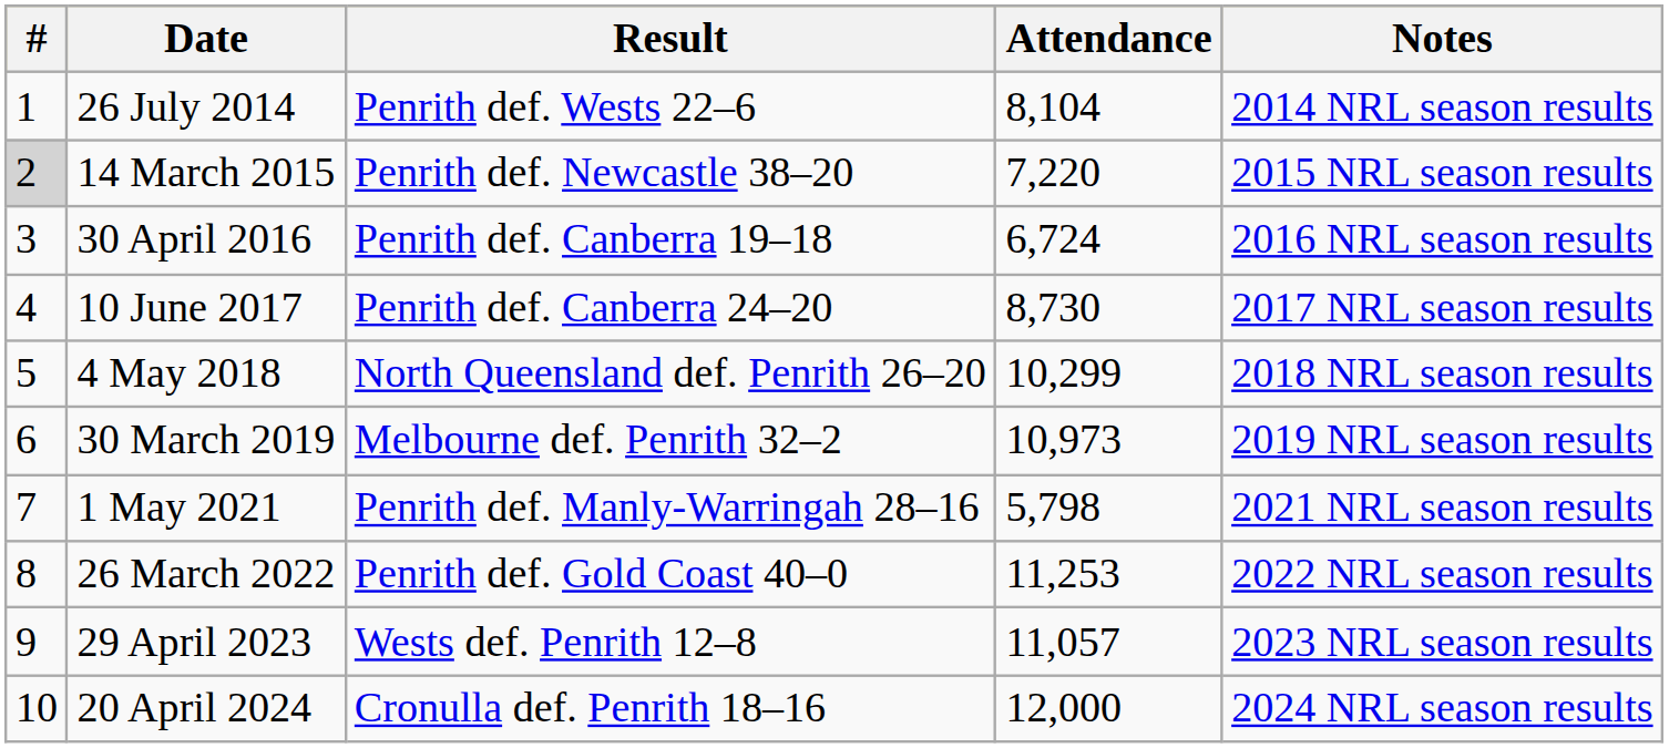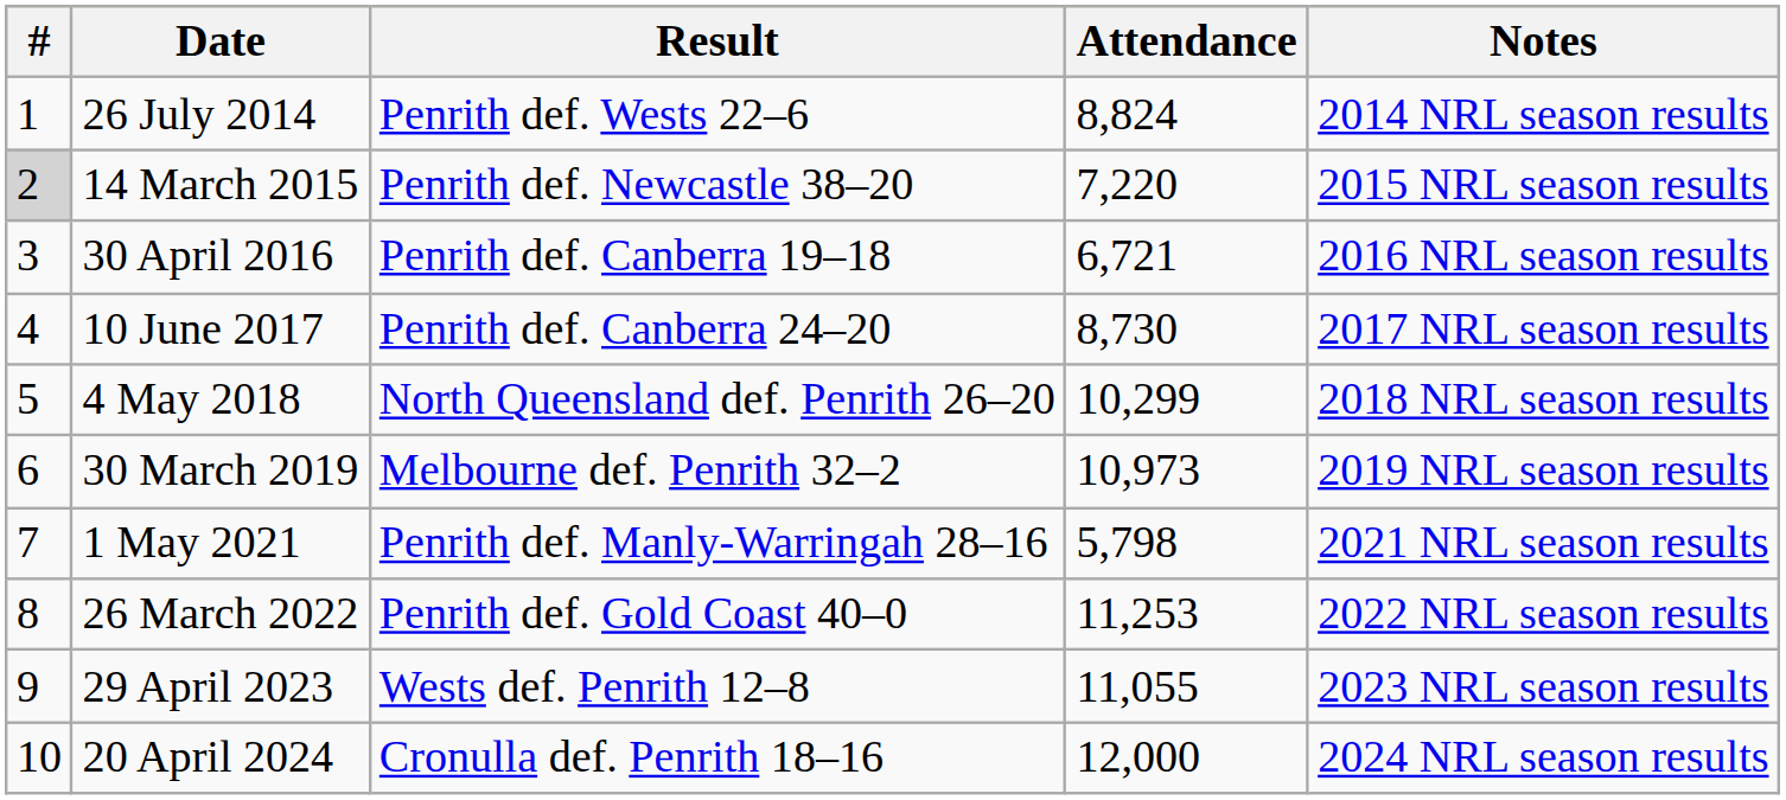 <table class="wikitable">
 <tr style="background:#bdb76b;">
 <th>#</th>
 <th>Date</th>
 <th>Result</th>
 <th>Attendance</th>
 <th>Notes</th>
 </tr>
 <tr>
 <td>1</td>
 <td>26 July 2014</td>
 <td><a href='#'>Penrith</a> def. <a href='#'>Wests</a> 22–6</td>
-<td>8,104</td>
+<td>8,824</td>
 <td><a href='#'>2014 NRL season results</a></td>
 </tr>
 <tr>
 <td style="background: lightgrey;">2</td>
 <td>14 March 2015</td>
 <td><a href='#'>Penrith</a> def. <a href='#'>Newcastle</a> 38–20</td>
 <td>7,220</td>
 <td><a href='#'>2015 NRL season results</a></td>
 </tr>
 <tr>
 <td>3</td>
 <td>30 April 2016</td>
 <td><a href='#'>Penrith</a> def. <a href='#'>Canberra</a> 19–18</td>
-<td>6,724</td>
+<td>6,721</td>
 <td><a href='#'>2016 NRL season results</a></td>
 </tr>
 <tr>
 <td>4</td>
 <td>10 June 2017</td>
 <td><a href='#'>Penrith</a> def. <a href='#'>Canberra</a> 24–20</td>
 <td>8,730</td>
 <td><a href='#'>2017 NRL season results</a></td>
 </tr>
 <tr>
 <td>5</td>
 <td>4 May 2018</td>
 <td><a href='#'>North Queensland</a> def. <a href='#'>Penrith</a> 26–20</td>
 <td>10,299</td>
 <td><a href='#'>2018 NRL season results</a></td>
 </tr>
 <tr>
 <td>6</td>
 <td>30 March 2019</td>
 <td><a href='#'>Melbourne</a> def. <a href='#'>Penrith</a> 32–2</td>
 <td>10,973</td>
 <td><a href='#'>2019 NRL season results</a></td>
 </tr>
 <tr>
 <td>7</td>
 <td>1 May 2021</td>
 <td><a href='#'>Penrith</a> def. <a href='#'>Manly-Warringah</a> 28–16</td>
 <td>5,798</td>
 <td><a href='#'>2021 NRL season results</a></td>
 </tr>
 <tr>
 <td>8</td>
 <td>26 March 2022</td>
 <td><a href='#'>Penrith</a> def. <a href='#'>Gold Coast</a> 40–0</td>
 <td>11,253</td>
 <td><a href='#'>2022 NRL season results</a></td>
 </tr>
 <tr>
 <td>9</td>
 <td>29 April 2023</td>
 <td><a href='#'>Wests</a> def. <a href='#'>Penrith</a> 12–8</td>
-<td>11,057</td>
+<td>11,055</td>
 <td><a href='#'>2023 NRL season results</a></td>
 </tr>
 <tr>
 <td>10</td>
 <td>20 April 2024</td>
 <td><a href='#'>Cronulla</a> def. <a href='#'>Penrith</a> 18–16</td>
 <td>12,000</td>
 <td><a href='#'>2024 NRL season results</a></td>
 </tr>
 </table>
